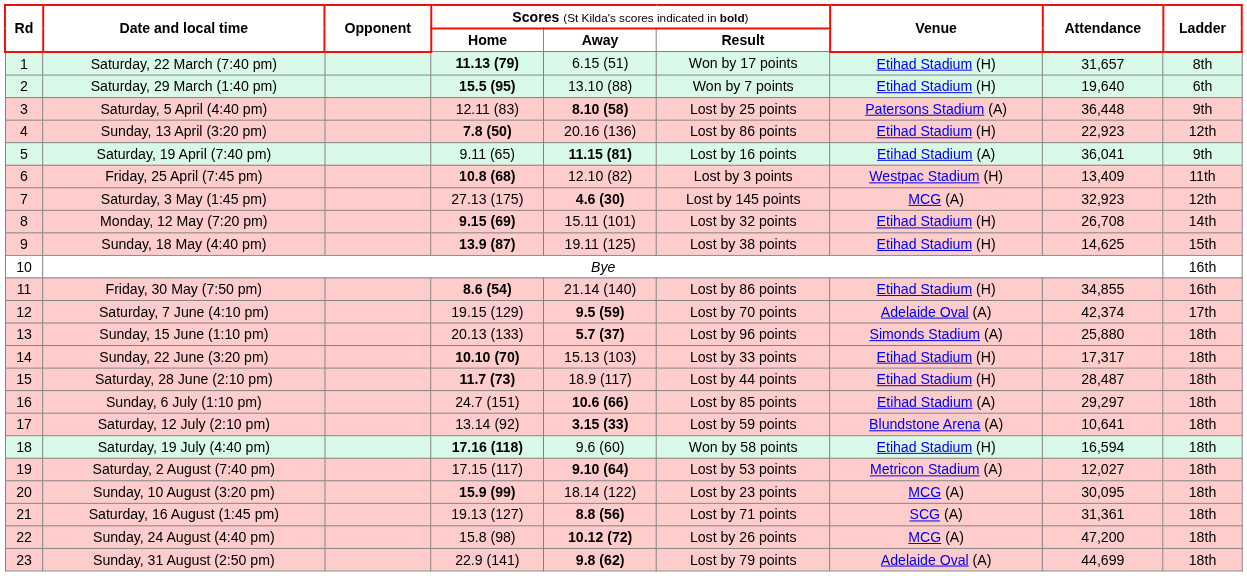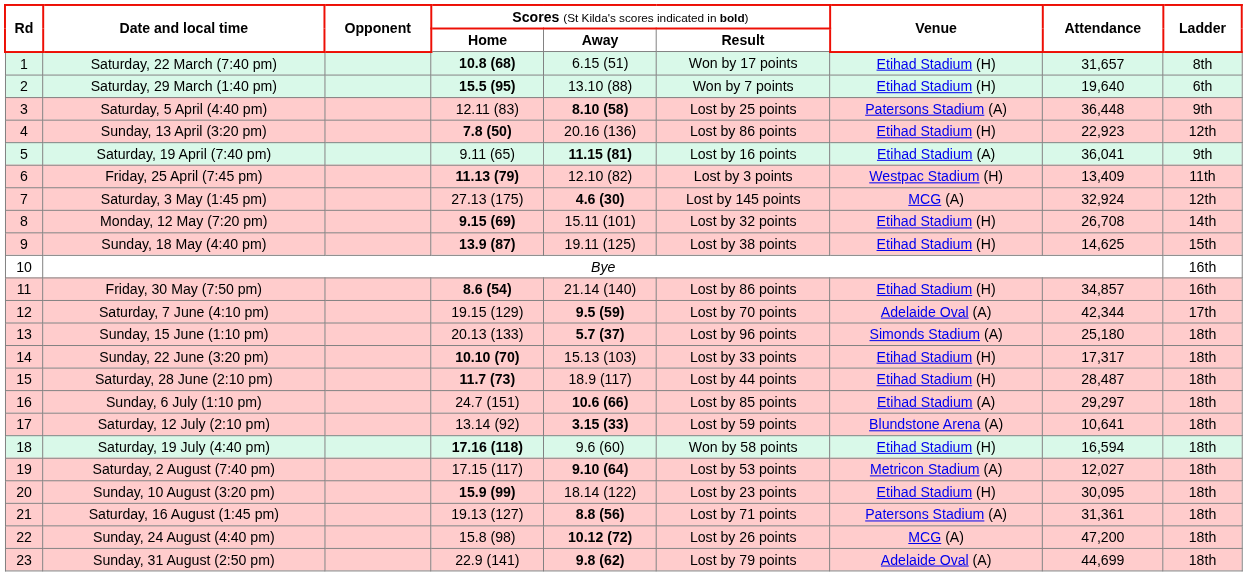 <table border="1" cellpadding="3" cellspacing="0" style="border-collapse:collapse; font-size:90%; text-align:center; width:100%;">
 <tr style="background:white; color: black;">
 <td rowspan=2 style="border: solid #ED0F05 2px;"><strong>Rd</strong></td>
 <td rowspan=2 style="border: solid #ED0F05 2px;"><strong>Date and local time</strong></td>
 <td rowspan=2 style="border: solid #ED0F05 2px;"><strong>Opponent</strong></td>
 <td colspan=3 style="border: solid #ED0F05 2px;"><strong>Scores</strong> <small>(St Kilda's scores indicated in <strong>bold</strong>)</small></td>
 <td rowspan=2 style="border: solid #ED0F05 2px;"><strong>Venue</strong></td>
 <td rowspan=2 style="border: solid #ED0F05 2px;"><strong>Attendance</strong></td>
 <td rowspan=2 style="border: solid #ED0F05 2px;"><strong>Ladder</strong></td>
 </tr>
 <tr>
 <th><span>Home</span></th>
 <th><span>Away</span></th>
 <th><span>Result</span></th>
 </tr>
 <tr style="background:#d9f9e9">
 <td>1</td>
 <td>Saturday, 22 March (7:40 pm)</td>
 <td></td>
-<td><strong>11.13 (79)</strong></td>
+<td><strong>10.8 (68)</strong></td>
 <td>6.15 (51)</td>
 <td>Won by 17 points</td>
 <td><a href='#'>Etihad Stadium</a> (H)</td>
 <td>31,657</td>
 <td>8th</td>
 </tr>
 <tr style="background:#d9f9e9">
 <td>2</td>
 <td>Saturday, 29 March (1:40 pm)</td>
 <td></td>
 <td><strong>15.5 (95)</strong></td>
 <td>13.10 (88)</td>
 <td>Won by 7 points</td>
 <td><a href='#'>Etihad Stadium</a> (H)</td>
 <td>19,640</td>
 <td>6th</td>
 </tr>
 <tr style="background:#fcc">
 <td>3</td>
 <td>Saturday, 5 April (4:40 pm)</td>
 <td></td>
 <td>12.11 (83)</td>
 <td><strong>8.10 (58)</strong></td>
 <td>Lost by 25 points</td>
 <td><a href='#'>Patersons Stadium</a> (A)</td>
 <td>36,448</td>
 <td>9th</td>
 </tr>
 <tr style="background:#fcc">
 <td>4</td>
 <td>Sunday, 13 April (3:20 pm)</td>
 <td></td>
 <td><strong>7.8 (50)</strong></td>
 <td>20.16 (136)</td>
 <td>Lost by 86 points</td>
 <td><a href='#'>Etihad Stadium</a> (H)</td>
 <td>22,923</td>
 <td>12th</td>
 </tr>
 <tr style="background:#d9f9e9">
 <td>5</td>
 <td>Saturday, 19 April (7:40 pm)</td>
 <td></td>
 <td>9.11 (65)</td>
 <td><strong>11.15 (81)</strong></td>
 <td>Lost by 16 points</td>
 <td><a href='#'>Etihad Stadium</a> (A)</td>
 <td>36,041</td>
 <td>9th</td>
 </tr>
 <tr style="background:#fcc">
 <td>6</td>
 <td>Friday, 25 April (7:45 pm)</td>
 <td></td>
-<td><strong>10.8 (68)</strong></td>
+<td><strong>11.13 (79)</strong></td>
 <td>12.10 (82)</td>
 <td>Lost by 3 points</td>
 <td><a href='#'>Westpac Stadium</a> (H)</td>
 <td>13,409</td>
 <td>11th</td>
 </tr>
 <tr style="background:#fcc">
 <td>7</td>
 <td>Saturday, 3 May (1:45 pm)</td>
 <td></td>
 <td>27.13 (175)</td>
 <td><strong>4.6 (30)</strong></td>
 <td>Lost by 145 points</td>
 <td><a href='#'>MCG</a> (A)</td>
-<td>32,923</td>
+<td>32,924</td>
 <td>12th</td>
 </tr>
 <tr style="background:#fcc">
 <td>8</td>
 <td>Monday, 12 May (7:20 pm)</td>
 <td></td>
 <td><strong>9.15 (69)</strong></td>
 <td>15.11 (101)</td>
 <td>Lost by 32 points</td>
 <td><a href='#'>Etihad Stadium</a> (H)</td>
 <td>26,708</td>
 <td>14th</td>
 </tr>
 <tr style="background:#fcc">
 <td>9</td>
 <td>Sunday, 18 May (4:40 pm)</td>
 <td></td>
 <td><strong>13.9 (87)</strong></td>
 <td>19.11 (125)</td>
 <td>Lost by 38 points</td>
 <td><a href='#'>Etihad Stadium</a> (H)</td>
 <td>14,625</td>
 <td>15th</td>
 </tr>
 <tr style="background:white">
 <td>10</td>
 <td colspan="7"><em>Bye</em></td>
 <td>16th</td>
 </tr>
 <tr style="background:#fcc">
 <td>11</td>
 <td>Friday, 30 May (7:50 pm)</td>
 <td></td>
 <td><strong>8.6 (54)</strong></td>
 <td>21.14 (140)</td>
 <td>Lost by 86 points</td>
 <td><a href='#'>Etihad Stadium</a> (H)</td>
-<td>34,855</td>
+<td>34,857</td>
 <td>16th</td>
 </tr>
 <tr style="background:#fcc">
 <td>12</td>
 <td>Saturday, 7 June (4:10 pm)</td>
 <td></td>
 <td>19.15 (129)</td>
 <td><strong>9.5 (59)</strong></td>
 <td>Lost by 70 points</td>
 <td><a href='#'>Adelaide Oval</a> (A)</td>
-<td>42,374</td>
+<td>42,344</td>
 <td>17th</td>
 </tr>
 <tr style="background:#fcc">
 <td>13</td>
 <td>Sunday, 15 June (1:10 pm)</td>
 <td></td>
 <td>20.13 (133)</td>
 <td><strong>5.7 (37)</strong></td>
 <td>Lost by 96 points</td>
 <td><a href='#'>Simonds Stadium</a> (A)</td>
-<td>25,880</td>
+<td>25,180</td>
 <td>18th</td>
 </tr>
 <tr style="background:#fcc">
 <td>14</td>
 <td>Sunday, 22 June (3:20 pm)</td>
 <td></td>
 <td><strong>10.10 (70)</strong></td>
 <td>15.13 (103)</td>
 <td>Lost by 33 points</td>
 <td><a href='#'>Etihad Stadium</a> (H)</td>
 <td>17,317</td>
 <td>18th</td>
 </tr>
 <tr style="background:#fcc">
 <td>15</td>
 <td>Saturday, 28 June (2:10 pm)</td>
 <td></td>
 <td><strong>11.7 (73)</strong></td>
 <td>18.9 (117)</td>
 <td>Lost by 44 points</td>
 <td><a href='#'>Etihad Stadium</a> (H)</td>
 <td>28,487</td>
 <td>18th</td>
 </tr>
 <tr style="background:#fcc">
 <td>16</td>
 <td>Sunday, 6 July (1:10 pm)</td>
 <td></td>
 <td>24.7 (151)</td>
 <td><strong>10.6 (66)</strong></td>
 <td>Lost by 85 points</td>
 <td><a href='#'>Etihad Stadium</a> (A)</td>
 <td>29,297</td>
 <td>18th</td>
 </tr>
 <tr style="background:#fcc">
 <td>17</td>
 <td>Saturday, 12 July (2:10 pm)</td>
 <td></td>
 <td>13.14 (92)</td>
 <td><strong>3.15 (33)</strong></td>
 <td>Lost by 59 points</td>
 <td><a href='#'>Blundstone Arena</a> (A)</td>
 <td>10,641</td>
 <td>18th</td>
 </tr>
 <tr style="background:#d9f9e9">
 <td>18</td>
 <td>Saturday, 19 July (4:40 pm)</td>
 <td></td>
 <td><strong>17.16 (118)</strong></td>
 <td>9.6 (60)</td>
 <td>Won by 58 points</td>
 <td><a href='#'>Etihad Stadium</a> (H)</td>
 <td>16,594</td>
 <td>18th</td>
 </tr>
 <tr style="background:#fcc">
 <td>19</td>
 <td>Saturday, 2 August (7:40 pm)</td>
 <td></td>
 <td>17.15 (117)</td>
 <td><strong>9.10 (64)</strong></td>
 <td>Lost by 53 points</td>
 <td><a href='#'>Metricon Stadium</a> (A)</td>
 <td>12,027</td>
 <td>18th</td>
 </tr>
 <tr style="background:#fcc">
 <td>20</td>
 <td>Sunday, 10 August (3:20 pm)</td>
 <td></td>
 <td><strong>15.9 (99)</strong></td>
 <td>18.14 (122)</td>
 <td>Lost by 23 points</td>
-<td><a href='#'>MCG</a> (A)</td>
+<td><a href='#'>Etihad Stadium</a> (H)</td>
 <td>30,095</td>
 <td>18th</td>
 </tr>
 <tr style="background:#fcc">
 <td>21</td>
 <td>Saturday, 16 August (1:45 pm)</td>
 <td></td>
 <td>19.13 (127)</td>
 <td><strong>8.8 (56)</strong></td>
 <td>Lost by 71 points</td>
-<td><a href='#'>SCG</a> (A)</td>
+<td><a href='#'>Patersons Stadium</a> (A)</td>
 <td>31,361</td>
 <td>18th</td>
 </tr>
 <tr style="background:#fcc">
 <td>22</td>
 <td>Sunday, 24 August (4:40 pm)</td>
 <td></td>
 <td>15.8 (98)</td>
 <td><strong>10.12 (72)</strong></td>
 <td>Lost by 26 points</td>
 <td><a href='#'>MCG</a> (A)</td>
 <td>47,200</td>
 <td>18th</td>
 </tr>
 <tr style="background:#fcc">
 <td>23</td>
 <td>Sunday, 31 August (2:50 pm)</td>
 <td></td>
 <td>22.9 (141)</td>
 <td><strong>9.8 (62)</strong></td>
 <td>Lost by 79 points</td>
 <td><a href='#'>Adelaide Oval</a> (A)</td>
 <td>44,699</td>
 <td>18th</td>
 </tr>
 </table>
